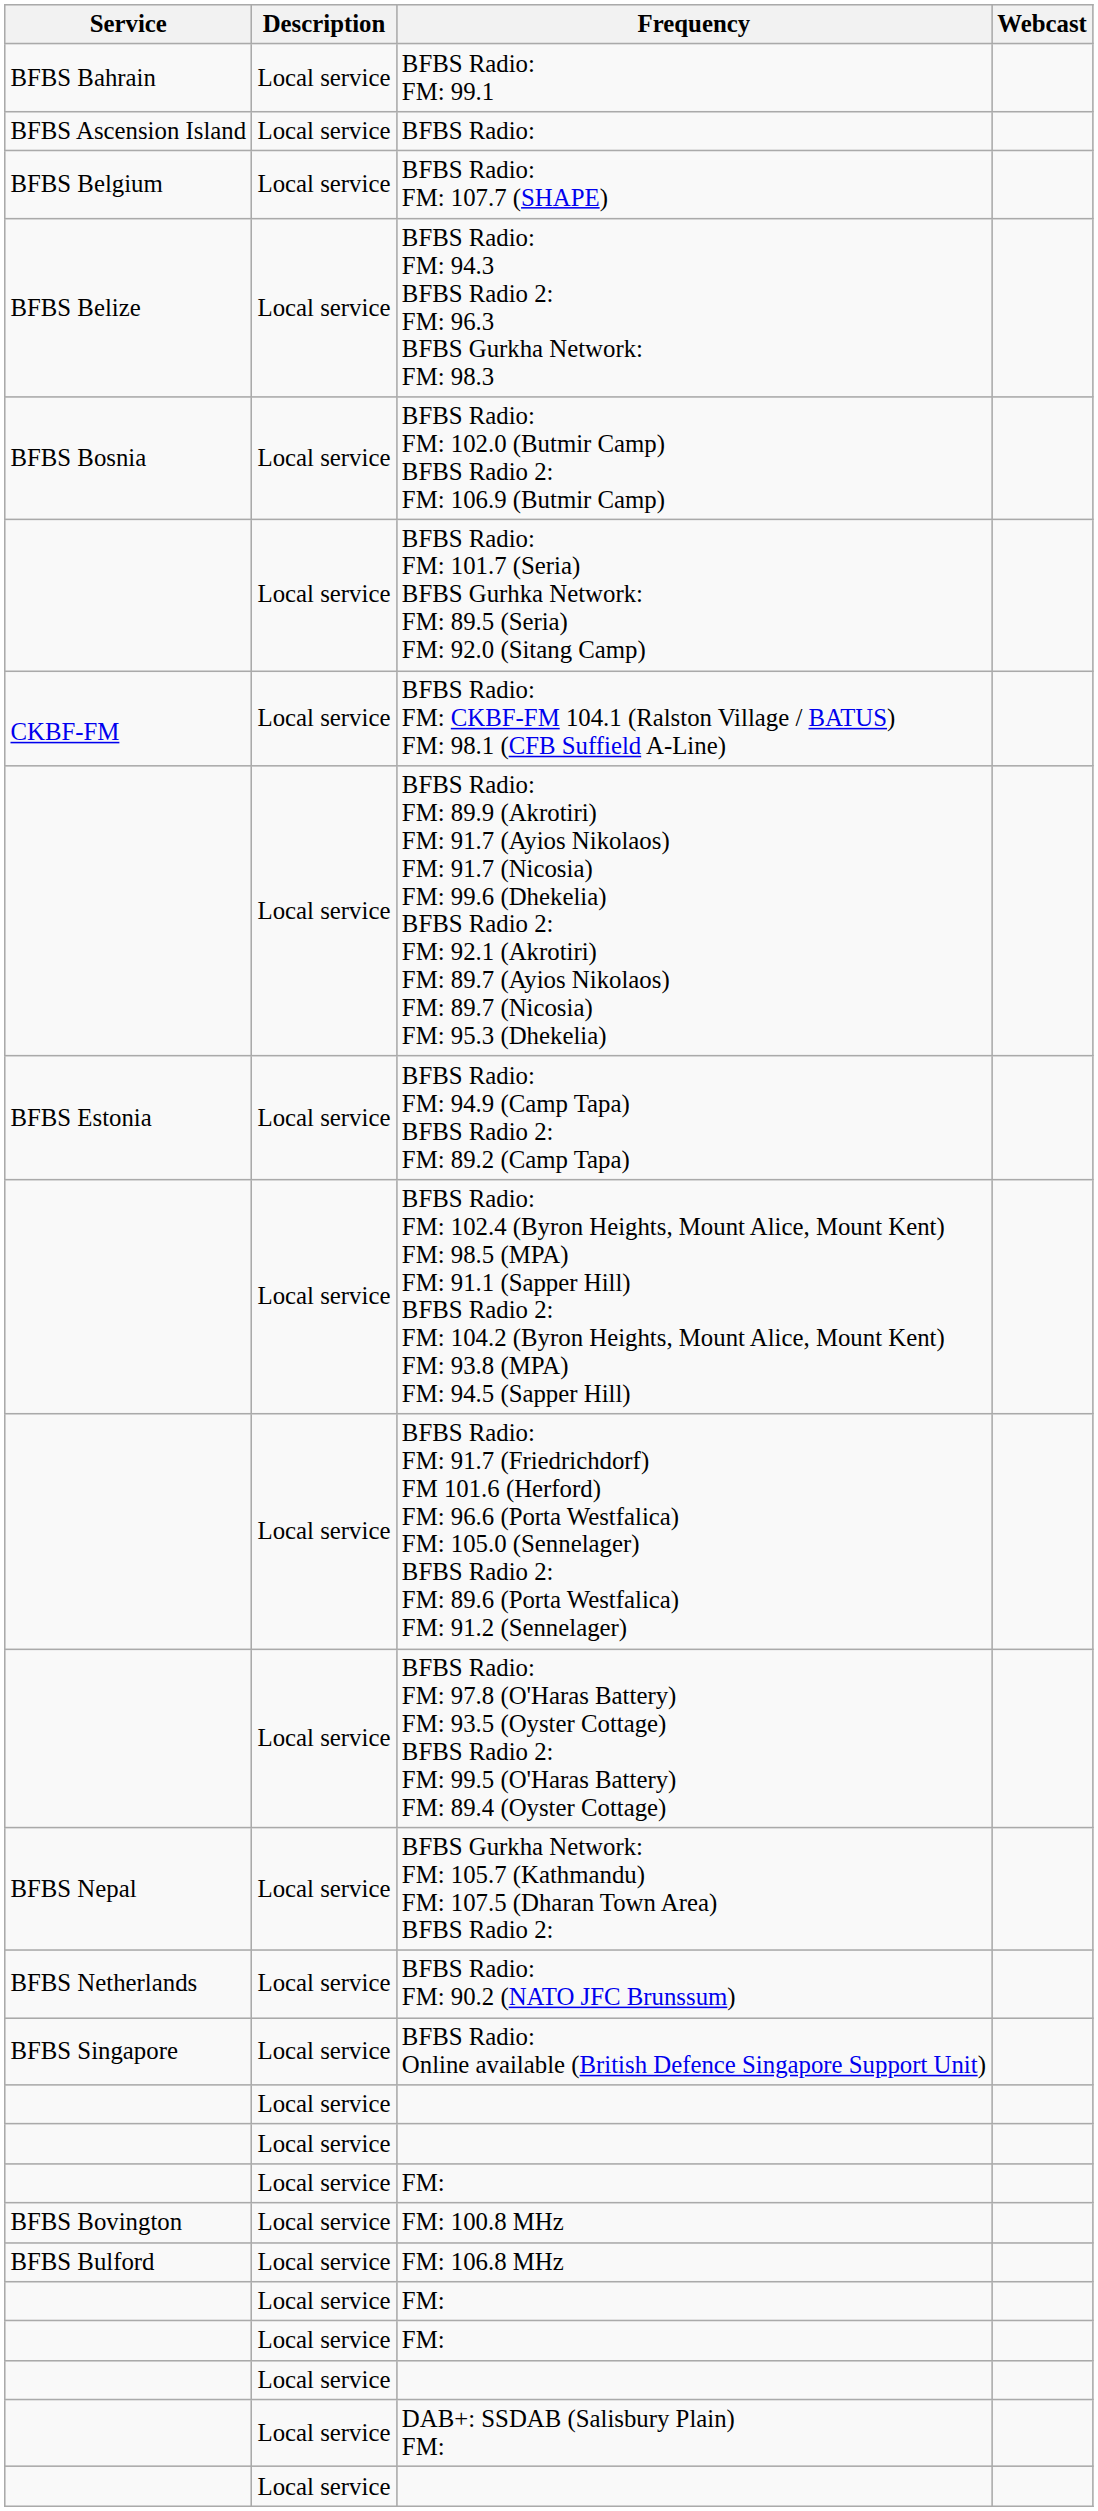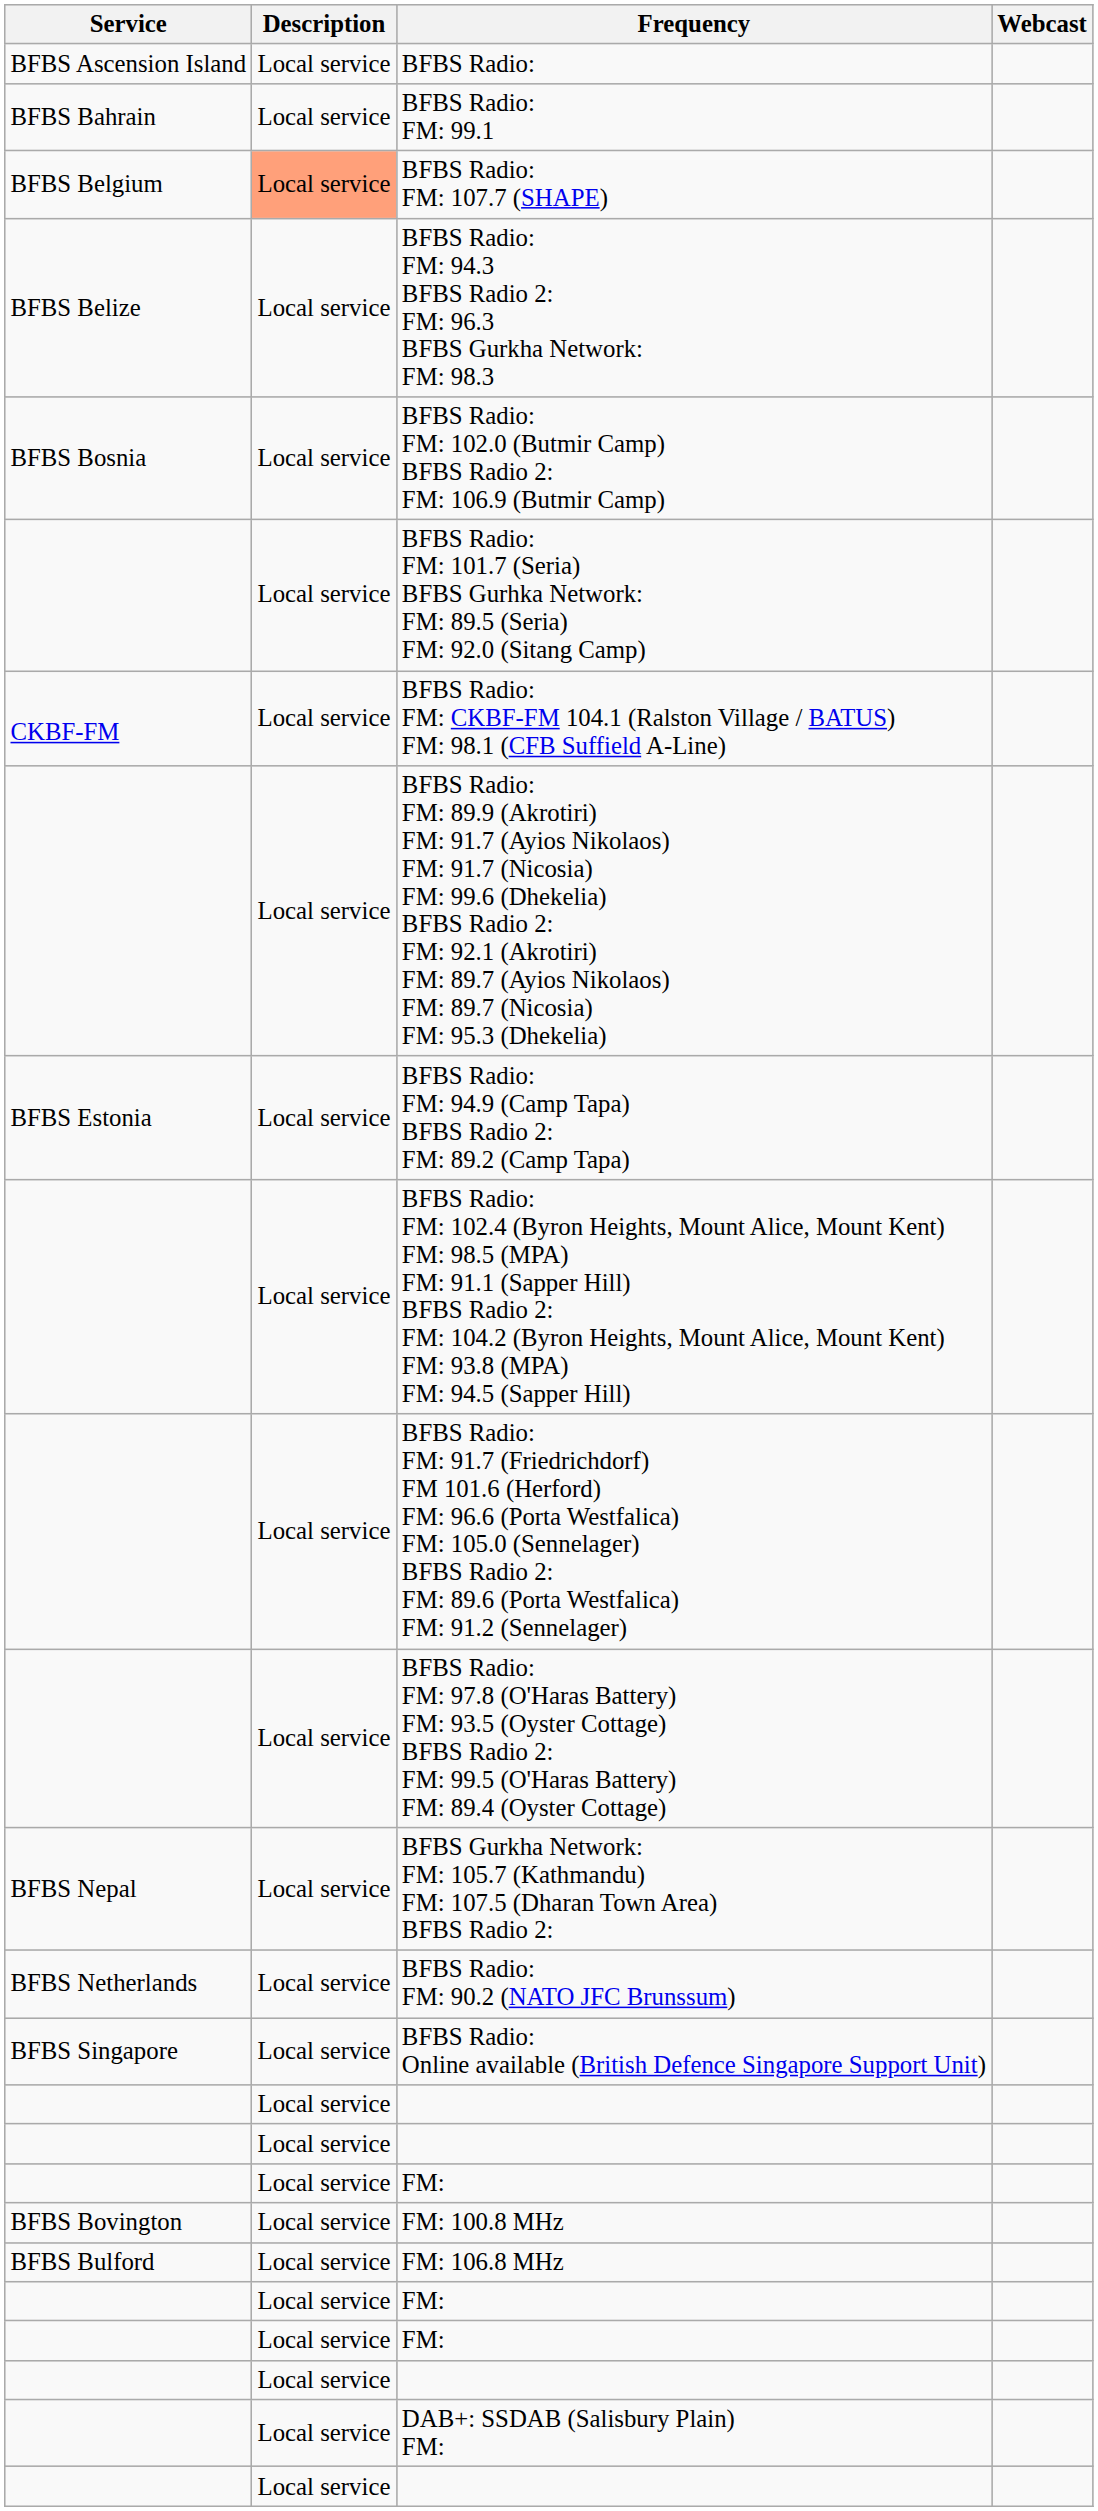 <table class="wikitable">
 <tr>
 <th>Service</th>
 <th>Description</th>
 <th>Frequency</th>
 <th>Webcast</th>
 </tr>
 <tr>
+<td>BFBS Ascension Island</td>
+<td>Local service</td>
+<td>BFBS Radio: </td>
+<td></td>
+</tr>
+<tr>
 <td>BFBS Bahrain</td>
 <td>Local service</td>
 <td>BFBS Radio:<br>FM: 99.1</td>
 <td></td>
 </tr>
 <tr>
-<td>BFBS Ascension Island</td>
-<td>Local service</td>
-<td>BFBS Radio: </td>
-<td></td>
-</tr>
-<tr>
 <td>BFBS Belgium</td>
-<td>Local service</td>
+<td style="background: lightsalmon;">Local service</td>
 <td>BFBS Radio:<br>FM: 107.7 (<a href='#'>SHAPE</a>)</td>
 <td></td>
 </tr>
 <tr>
 <td>BFBS Belize</td>
 <td>Local service</td>
 <td>BFBS Radio:<br>FM: 94.3<br>BFBS Radio 2:<br>FM: 96.3<br>BFBS Gurkha Network:<br>FM: 98.3</td>
 <td></td>
 </tr>
 <tr>
 <td>BFBS Bosnia</td>
 <td>Local service</td>
 <td>BFBS Radio:<br>FM: 102.0 (Butmir Camp)<br>BFBS Radio 2:<br>FM: 106.9 (Butmir Camp)</td>
 <td></td>
 </tr>
 <tr>
 <td></td>
 <td>Local service</td>
 <td>BFBS Radio:<br>FM: 101.7 (Seria)<br>BFBS Gurhka Network:<br>FM: 89.5 (Seria)<br>FM: 92.0 (Sitang Camp)</td>
 <td></td>
 </tr>
 <tr>
 <td><br><a href='#'>CKBF-FM</a></td>
 <td>Local service</td>
 <td>BFBS Radio:<br>FM: <a href='#'>CKBF-FM</a> 104.1 (Ralston Village / <a href='#'>BATUS</a>)<br>FM: 98.1 (<a href='#'>CFB Suffield</a> A-Line)</td>
 <td></td>
 </tr>
 <tr>
 <td></td>
 <td>Local service</td>
 <td>BFBS Radio:<br>FM: 89.9 (Akrotiri)<br>FM: 91.7 (Ayios Nikolaos)<br>FM: 91.7 (Nicosia)<br>FM: 99.6 (Dhekelia)<br>BFBS Radio 2:<br>FM: 92.1 (Akrotiri)<br>FM: 89.7 (Ayios Nikolaos)<br>FM: 89.7 (Nicosia)<br>FM: 95.3 (Dhekelia)</td>
 <td></td>
 </tr>
 <tr>
 <td>BFBS Estonia</td>
 <td>Local service</td>
 <td>BFBS Radio:<br>FM: 94.9 (Camp Tapa)<br>BFBS Radio 2:<br>FM: 89.2 (Camp Tapa)</td>
 <td></td>
 </tr>
 <tr>
 <td></td>
 <td>Local service</td>
 <td>BFBS Radio:<br>FM: 102.4 (Byron Heights, Mount Alice, Mount Kent)<br>FM: 98.5 (MPA)<br>FM: 91.1 (Sapper Hill)<br>BFBS Radio 2:<br>FM: 104.2 (Byron Heights, Mount Alice, Mount Kent)<br>FM: 93.8 (MPA)<br>FM: 94.5 (Sapper Hill)</td>
 <td></td>
 </tr>
 <tr>
 <td></td>
 <td>Local service</td>
 <td>BFBS Radio:<br>FM: 91.7 (Friedrichdorf)<br>FM 101.6 (Herford)<br>FM: 96.6 (Porta Westfalica)<br>FM: 105.0 (Sennelager)<br>BFBS Radio 2:<br>FM: 89.6 (Porta Westfalica)<br>FM: 91.2 (Sennelager)</td>
 <td></td>
 </tr>
 <tr>
 <td></td>
 <td>Local service</td>
 <td>BFBS Radio:<br>FM: 97.8 (O'Haras Battery)<br>FM: 93.5 (Oyster Cottage)<br>BFBS Radio 2:<br>FM: 99.5 (O'Haras Battery)<br>FM: 89.4 (Oyster Cottage)</td>
 <td></td>
 </tr>
 <tr>
 <td>BFBS Nepal</td>
 <td>Local service</td>
 <td>BFBS Gurkha Network:<br>FM: 105.7 (Kathmandu)<br>FM: 107.5 (Dharan Town Area)<br>BFBS Radio 2:</td>
 <td></td>
 </tr>
 <tr>
 <td>BFBS Netherlands</td>
 <td>Local service</td>
 <td>BFBS Radio:<br>FM: 90.2 (<a href='#'>NATO JFC Brunssum</a>)</td>
 <td></td>
 </tr>
 <tr>
 <td>BFBS Singapore</td>
 <td>Local service</td>
 <td>BFBS Radio:<br>Online available (<a href='#'>British Defence Singapore Support Unit</a>)</td>
 <td></td>
 </tr>
 <tr>
 <td></td>
 <td>Local service</td>
 <td></td>
 <td></td>
 </tr>
 <tr>
 <td></td>
 <td>Local service</td>
 <td></td>
 <td></td>
 </tr>
 <tr>
 <td></td>
 <td>Local service</td>
 <td>FM: </td>
 <td></td>
 </tr>
 <tr>
 <td>BFBS Bovington</td>
 <td>Local service</td>
 <td>FM: 100.8 MHz</td>
 <td></td>
 </tr>
 <tr>
 <td>BFBS Bulford</td>
 <td>Local service</td>
 <td>FM: 106.8 MHz</td>
 <td></td>
 </tr>
 <tr>
 <td></td>
 <td>Local service</td>
 <td>FM: </td>
 <td></td>
 </tr>
 <tr>
 <td></td>
 <td>Local service</td>
 <td>FM: </td>
 <td></td>
 </tr>
 <tr>
 <td> </td>
 <td>Local service</td>
 <td></td>
 <td></td>
 </tr>
 <tr>
 <td></td>
 <td>Local service</td>
 <td>DAB+: SSDAB (Salisbury Plain)<br>FM: </td>
 <td></td>
 </tr>
 <tr>
 <td></td>
 <td>Local service</td>
 <td></td>
 <td></td>
 </tr>
 <tr>
 </tr>
 </table>
